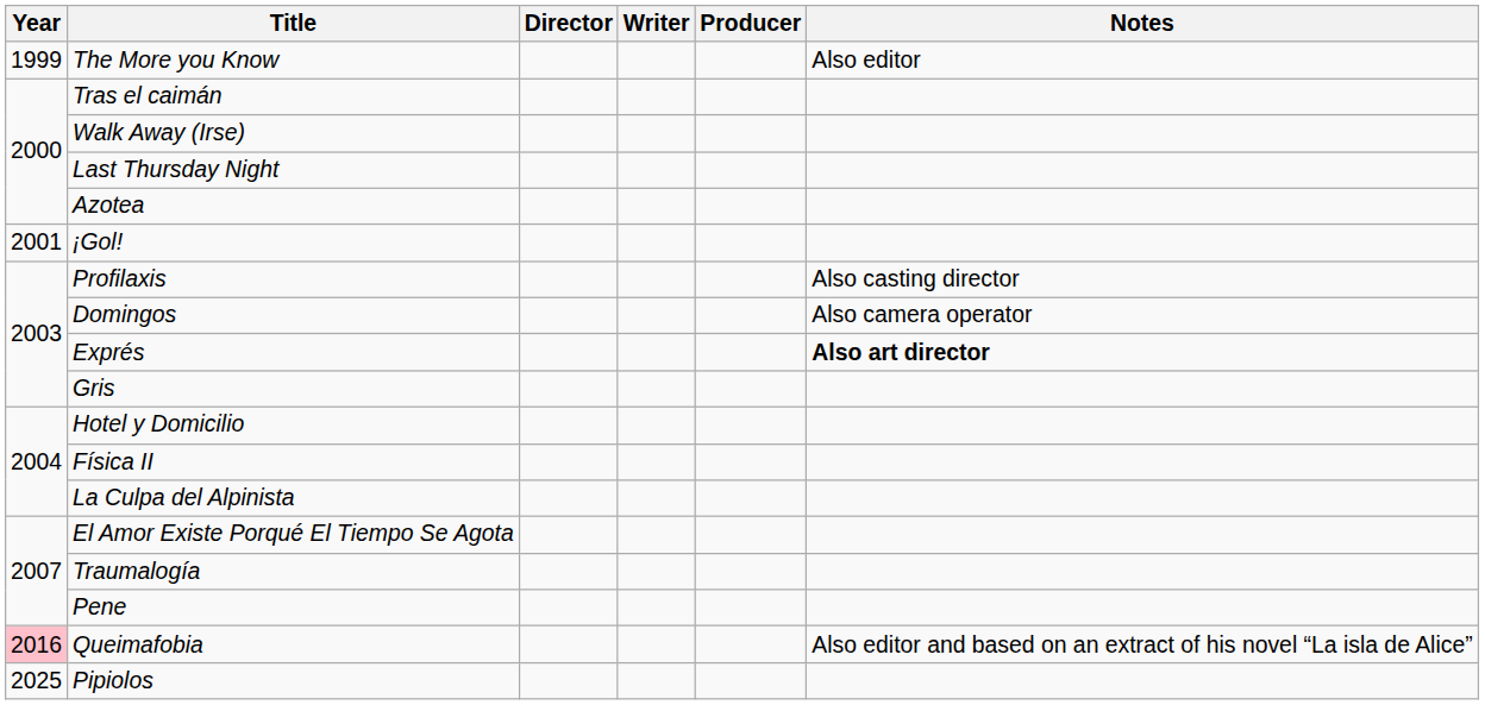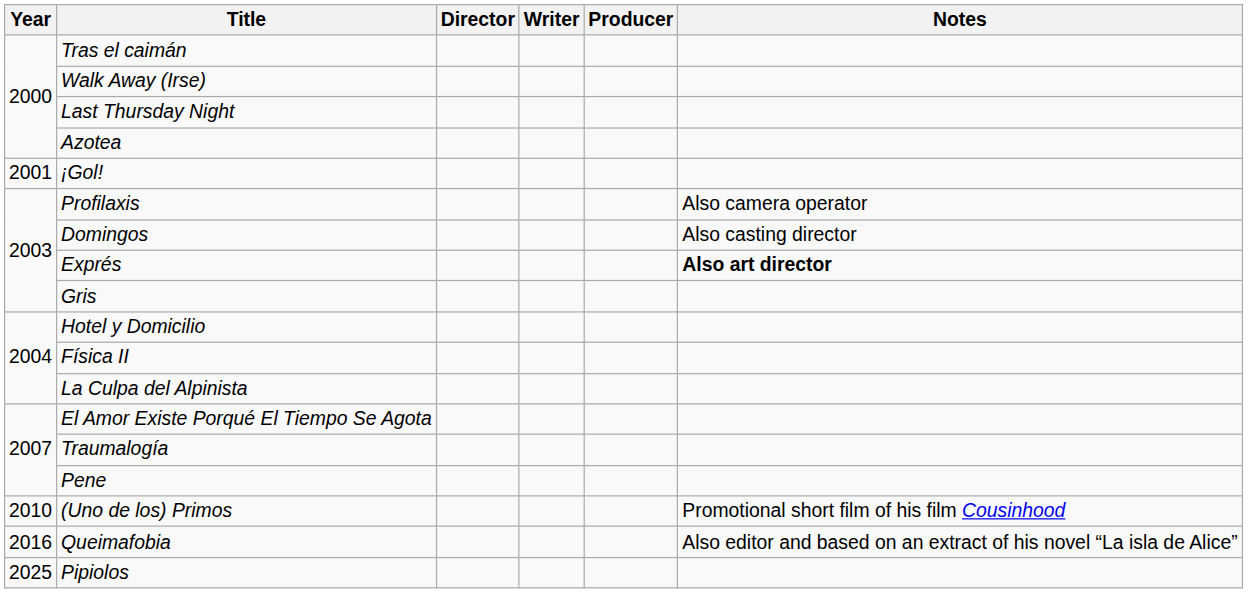 <table class="wikitable sortable">
 <tr>
 <th>Year</th>
 <th>Title</th>
 <th>Director</th>
 <th>Writer</th>
 <th>Producer</th>
 <th>Notes</th>
-</tr>
-<tr>
-<td>1999</td>
-<td><em>The More you Know</em></td>
-<td></td>
-<td></td>
-<td></td>
-<td>Also editor</td>
 </tr>
 <tr>
 <td rowspan="4">2000</td>
 <td><em>Tras el caimán</em></td>
 <td></td>
 <td></td>
 <td></td>
 <td></td>
 </tr>
 <tr>
 <td><em>Walk Away (Irse)</em></td>
 <td></td>
 <td></td>
 <td></td>
 <td></td>
 </tr>
 <tr>
 <td><em>Last Thursday Night</em></td>
 <td></td>
 <td></td>
 <td></td>
 <td></td>
 </tr>
 <tr>
 <td><em>Azotea</em></td>
 <td></td>
 <td></td>
 <td></td>
 <td></td>
 </tr>
 <tr>
 <td>2001</td>
 <td><em>¡Gol!</em></td>
 <td></td>
 <td></td>
 <td></td>
 <td></td>
 </tr>
 <tr>
 <td rowspan="4">2003</td>
 <td><em>Profilaxis</em></td>
 <td></td>
 <td></td>
 <td></td>
-<td>Also casting director</td>
+<td>Also camera operator</td>
 </tr>
 <tr>
 <td><em>Domingos</em></td>
 <td></td>
 <td></td>
 <td></td>
-<td>Also camera operator</td>
+<td>Also casting director</td>
 </tr>
 <tr>
 <td><em>Exprés</em></td>
 <td></td>
 <td></td>
 <td></td>
 <td><strong>Also art director</strong></td>
 </tr>
 <tr>
 <td><em>Gris</em></td>
 <td></td>
 <td></td>
 <td></td>
 <td></td>
 </tr>
 <tr>
 <td rowspan="3">2004</td>
 <td><em>Hotel y Domicilio</em></td>
 <td></td>
 <td></td>
 <td></td>
 <td></td>
 </tr>
 <tr>
 <td><em>Física II</em></td>
 <td></td>
 <td></td>
 <td></td>
 <td></td>
 </tr>
 <tr>
 <td><em>La Culpa del Alpinista</em></td>
 <td></td>
 <td></td>
 <td></td>
 <td></td>
 </tr>
 <tr>
 <td rowspan=3>2007</td>
 <td><em>El Amor Existe Porqué El Tiempo Se Agota</em></td>
 <td></td>
 <td></td>
 <td></td>
 <td></td>
 </tr>
 <tr>
 <td><em>Traumalogía</em></td>
 <td></td>
 <td></td>
 <td></td>
 <td></td>
 </tr>
 <tr>
 <td><em>Pene</em></td>
 <td></td>
 <td></td>
 <td></td>
 <td></td>
 </tr>
 <tr>
-<td style="background: pink;">2016</td>
+<td>2010</td>
+<td><em>(Uno de los) Primos</em></td>
+<td></td>
+<td></td>
+<td></td>
+<td>Promotional short film of his film <em><a href='#'>Cousinhood</a></em></td>
+</tr>
+<tr>
+<td>2016</td>
 <td><em>Queimafobia</em></td>
 <td></td>
 <td></td>
 <td></td>
 <td>Also editor and based on an extract of his novel “La isla de Alice”</td>
 </tr>
 <tr>
 <td>2025</td>
 <td><em>Pipiolos</em></td>
 <td></td>
 <td></td>
 <td></td>
 <td></td>
 </tr>
 </table>
